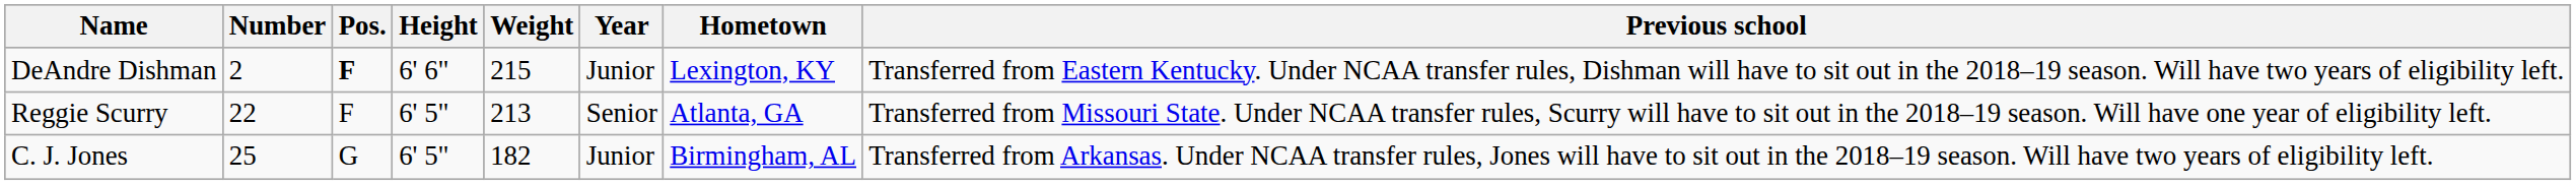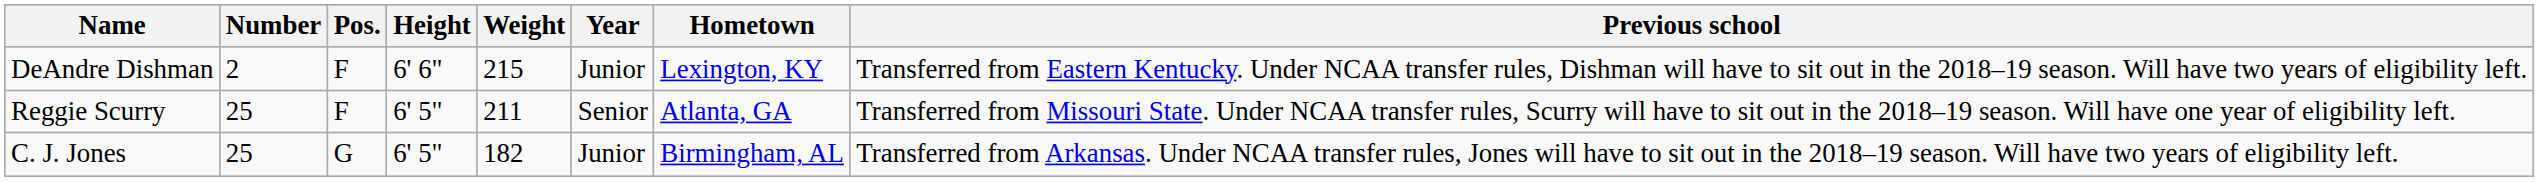 <table class="wikitable sortable" border="1">
 <tr>
 <th>Name</th>
 <th>Number</th>
 <th>Pos.</th>
 <th>Height</th>
 <th>Weight</th>
 <th>Year</th>
 <th>Hometown</th>
 <th class="unsortable">Previous school</th>
 </tr>
 <tr>
 <td>DeAndre Dishman</td>
 <td>2</td>
-<td><strong>F</strong></td>
+<td>F</td>
 <td>6' 6"</td>
 <td>215</td>
 <td>Junior</td>
 <td><a href='#'>Lexington, KY</a></td>
 <td>Transferred from <a href='#'>Eastern Kentucky</a>. Under NCAA transfer rules, Dishman will have to sit out in the 2018–19 season. Will have two years of eligibility left.</td>
 </tr>
 <tr>
 <td>Reggie Scurry</td>
-<td>22</td>
+<td>25</td>
 <td>F</td>
 <td>6' 5"</td>
-<td>213</td>
+<td>211</td>
 <td>Senior</td>
 <td><a href='#'>Atlanta, GA</a></td>
 <td>Transferred from <a href='#'>Missouri State</a>. Under NCAA transfer rules, Scurry will have to sit out in the 2018–19 season. Will have one year of eligibility left.</td>
 </tr>
 <tr>
 <td>C. J. Jones</td>
 <td>25</td>
 <td>G</td>
 <td>6' 5"</td>
 <td>182</td>
 <td>Junior</td>
 <td><a href='#'>Birmingham, AL</a></td>
 <td>Transferred from <a href='#'>Arkansas</a>. Under NCAA transfer rules, Jones will have to sit out in the 2018–19 season. Will have two years of eligibility left.</td>
 </tr>
 </table>
